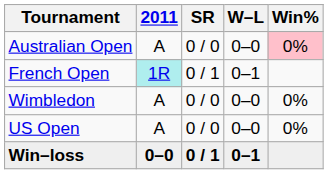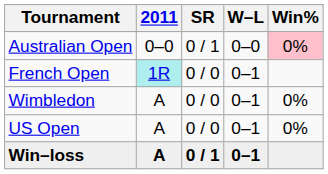 <table class="wikitable" style="text-align:center">
 <tr>
 <th>Tournament</th>
 <th><a href='#'>2011</a></th>
 <th>SR</th>
 <th>W–L</th>
 <th>Win%</th>
 </tr>
 <tr>
 <td align="left"><a href='#'>Australian Open</a></td>
-<td>A</td>
-<td>0 / 0</td>
+<td>0–0</td>
+<td>0 / 1</td>
 <td>0–0</td>
 <td style="background: pink;">0%</td>
 </tr>
 <tr>
 <td align="left"><a href='#'>French Open</a></td>
 <td bgcolor=afeeee><a href='#'>1R</a></td>
-<td>0 / 1</td>
+<td>0 / 0</td>
 <td>0–1</td>
 <td></td>
 </tr>
 <tr>
 <td align="left"><a href='#'>Wimbledon</a></td>
 <td>A</td>
 <td>0 / 0</td>
-<td>0–0</td>
+<td>0–1</td>
 <td>0%</td>
 </tr>
 <tr>
 <td align="left"><a href='#'>US Open</a></td>
 <td>A</td>
 <td>0 / 0</td>
-<td>0–0</td>
+<td>0–1</td>
 <td>0%</td>
 </tr>
 <tr style="background:#efefef; font-weight:bold;">
 <td style="text-align:left">Win–loss</td>
-<td>0–0</td>
+<td>A</td>
 <td>0 / 1</td>
 <td>0–1</td>
 <td></td>
 </tr>
 </table>
